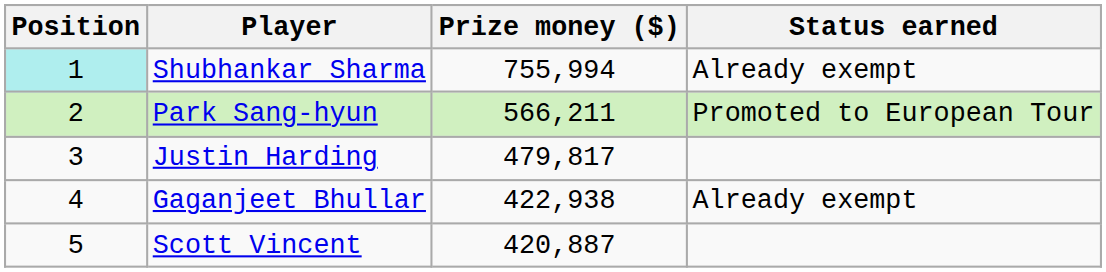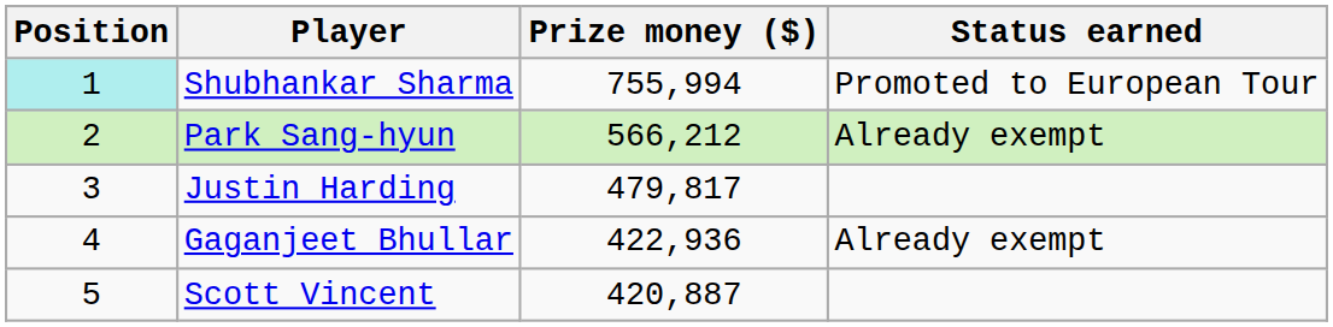 <table class="wikitable">
 <tr>
 <th>Position</th>
 <th>Player</th>
 <th>Prize money ($)</th>
 <th>Status earned</th>
 </tr>
 <tr>
 <td align=center style="background: paleturquoise;">1</td>
 <td> <a href='#'>Shubhankar Sharma</a></td>
 <td align=center>755,994</td>
-<td>Already exempt</td>
+<td>Promoted to European Tour</td>
 </tr>
 <tr style="background:#D0F0C0;">
 <td align=center>2</td>
 <td> <a href='#'>Park Sang-hyun</a></td>
-<td align=center>566,211</td>
-<td>Promoted to European Tour</td>
+<td align=center>566,212</td>
+<td>Already exempt</td>
 </tr>
 <tr>
 <td align=center>3</td>
 <td> <a href='#'>Justin Harding</a></td>
 <td align=center>479,817</td>
 <td></td>
 </tr>
 <tr>
 <td align=center>4</td>
 <td> <a href='#'>Gaganjeet Bhullar</a></td>
-<td align=center>422,938</td>
+<td align=center>422,936</td>
 <td>Already exempt</td>
 </tr>
 <tr>
 <td align=center>5</td>
 <td> <a href='#'>Scott Vincent</a></td>
 <td align=center>420,887</td>
 <td></td>
 </tr>
 </table>
